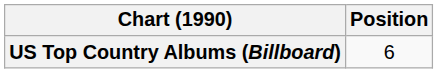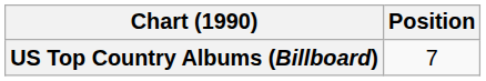 <table class="wikitable plainrowheaders" style="text-align:center">
 <tr>
 <th scope="col">Chart (1990)</th>
 <th scope="col">Position</th>
 </tr>
 <tr>
 <th scope="row">US Top Country Albums (<em>Billboard</em>)</th>
-<td>6</td>
+<td>7</td>
 </tr>
 </table>
